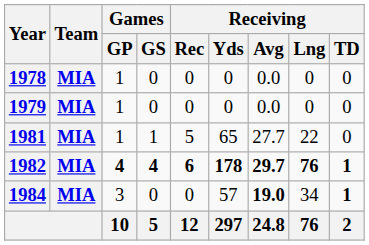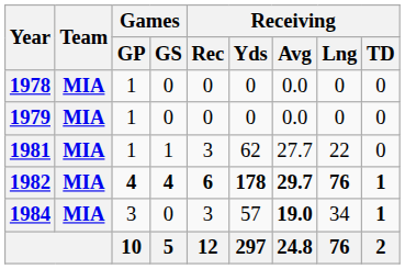 <table class="wikitable" style="text-align:center">
 <tr>
 <th rowspan="2">Year</th>
 <th rowspan="2">Team</th>
 <th colspan="2">Games</th>
 <th colspan="5">Receiving</th>
 </tr>
 <tr>
 <th>GP</th>
 <th>GS</th>
 <th>Rec</th>
 <th>Yds</th>
 <th>Avg</th>
 <th>Lng</th>
 <th>TD</th>
 </tr>
 <tr>
 <th><a href='#'>1978</a></th>
 <th><a href='#'>MIA</a></th>
 <td>1</td>
 <td>0</td>
 <td>0</td>
 <td>0</td>
 <td>0.0</td>
 <td>0</td>
 <td>0</td>
 </tr>
 <tr>
 <th><a href='#'>1979</a></th>
 <th><a href='#'>MIA</a></th>
 <td>1</td>
 <td>0</td>
 <td>0</td>
 <td>0</td>
 <td>0.0</td>
 <td>0</td>
 <td>0</td>
 </tr>
 <tr>
 <th><a href='#'>1981</a></th>
 <th><a href='#'>MIA</a></th>
 <td>1</td>
 <td>1</td>
-<td>5</td>
-<td>65</td>
+<td>3</td>
+<td>62</td>
 <td>27.7</td>
 <td>22</td>
 <td>0</td>
 </tr>
 <tr>
 <th><a href='#'>1982</a></th>
 <th><a href='#'>MIA</a></th>
 <td><strong>4</strong></td>
 <td><strong>4</strong></td>
 <td><strong>6</strong></td>
 <td><strong>178</strong></td>
 <td><strong>29.7</strong></td>
 <td><strong>76</strong></td>
 <td><strong>1</strong></td>
 </tr>
 <tr>
 <th><a href='#'>1984</a></th>
 <th><a href='#'>MIA</a></th>
 <td>3</td>
 <td>0</td>
-<td>0</td>
+<td>3</td>
 <td>57</td>
 <td><strong>19.0</strong></td>
 <td>34</td>
 <td><strong>1</strong></td>
 </tr>
 <tr>
 <th colspan="2"></th>
 <th>10</th>
 <th>5</th>
 <th>12</th>
 <th>297</th>
 <th>24.8</th>
 <th>76</th>
 <th>2</th>
 </tr>
 </table>
